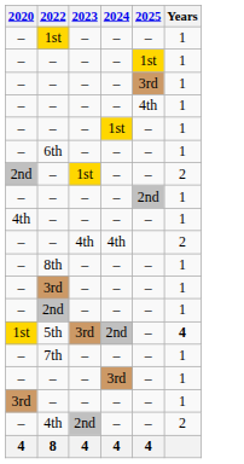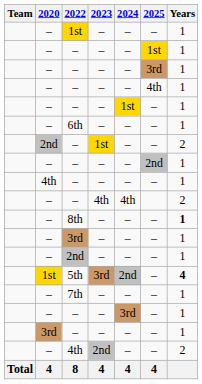 <table class="wikitable" style="text-align:center">
 <tr style="font-size:90%;">
+<th>Team</th>
 <th><a href='#'>2020</a></th>
 <th><a href='#'>2022</a></th>
 <th><a href='#'>2023</a></th>
 <th><a href='#'>2024</a></th>
 <th><a href='#'>2025</a></th>
 <th>Years</th>
 </tr>
 <tr>
+<td align=left></td>
 <td>–</td>
 <td bgcolor=gold>1st</td>
 <td>–</td>
 <td>–</td>
 <td>–</td>
 <td>1</td>
 </tr>
 <tr>
+<td align=left></td>
 <td>–</td>
 <td>–</td>
 <td>–</td>
 <td>–</td>
 <td bgcolor=gold>1st</td>
 <td>1</td>
 </tr>
 <tr>
+<td align=left></td>
 <td>–</td>
 <td>–</td>
 <td>–</td>
 <td>–</td>
 <td bgcolor=#cc9966>3rd</td>
 <td>1</td>
 </tr>
 <tr>
+<td align=left></td>
 <td>–</td>
 <td>–</td>
 <td>–</td>
 <td>–</td>
 <td>4th</td>
 <td>1</td>
 </tr>
 <tr>
+<td align=left></td>
 <td>–</td>
 <td>–</td>
 <td>–</td>
 <td bgcolor=gold>1st</td>
 <td>–</td>
 <td>1</td>
 </tr>
 <tr>
+<td align=left></td>
 <td>–</td>
 <td>6th</td>
 <td>–</td>
 <td>–</td>
 <td>–</td>
 <td>1</td>
 </tr>
 <tr>
+<td align=left></td>
 <td bgcolor=silver>2nd</td>
 <td>–</td>
 <td bgcolor=gold>1st</td>
 <td>–</td>
 <td>–</td>
 <td>2</td>
 </tr>
 <tr>
+<td align=left></td>
 <td>–</td>
 <td>–</td>
 <td>–</td>
 <td>–</td>
 <td bgcolor=silver>2nd</td>
 <td>1</td>
 </tr>
 <tr>
+<td align=left></td>
 <td>4th</td>
 <td>–</td>
 <td>–</td>
 <td>–</td>
 <td>–</td>
 <td>1</td>
 </tr>
 <tr>
+<td align=left></td>
 <td>–</td>
 <td>–</td>
 <td>4th</td>
 <td>4th</td>
 <td></td>
 <td>2</td>
 </tr>
 <tr>
+<td align=left></td>
 <td>–</td>
 <td>8th</td>
 <td>–</td>
 <td>–</td>
 <td>–</td>
-<td>1</td>
+<td><strong>1</strong></td>
 </tr>
 <tr>
+<td align=left></td>
 <td>–</td>
 <td bgcolor=#cc9966>3rd</td>
 <td>–</td>
 <td>–</td>
 <td>–</td>
 <td>1</td>
 </tr>
 <tr>
+<td align=left></td>
 <td>–</td>
 <td bgcolor=silver>2nd</td>
 <td>–</td>
 <td>–</td>
 <td>–</td>
 <td>1</td>
 </tr>
 <tr>
+<td align=left></td>
 <td bgcolor=gold>1st</td>
 <td>5th</td>
 <td bgcolor=#cc9966>3rd</td>
 <td bgcolor=silver>2nd</td>
 <td>–</td>
 <td><strong>4</strong></td>
 </tr>
 <tr>
+<td align=left></td>
 <td>–</td>
 <td>7th</td>
 <td>–</td>
 <td>–</td>
 <td>–</td>
 <td>1</td>
 </tr>
 <tr>
+<td align=left></td>
 <td>–</td>
 <td>–</td>
 <td>–</td>
 <td bgcolor=#cc9966>3rd</td>
 <td>–</td>
 <td>1</td>
 </tr>
 <tr>
+<td align=left></td>
 <td bgcolor=#cc9966>3rd</td>
 <td>–</td>
 <td>–</td>
 <td>–</td>
 <td>–</td>
 <td>1</td>
 </tr>
 <tr>
+<td align=left></td>
 <td>–</td>
 <td>4th</td>
 <td bgcolor=silver>2nd</td>
 <td>–</td>
 <td>–</td>
 <td>2</td>
 </tr>
 <tr>
+<th align=center>Total</th>
 <th>4</th>
 <th>8</th>
 <th>4</th>
 <th>4</th>
 <th>4</th>
 <th></th>
 </tr>
 </table>
